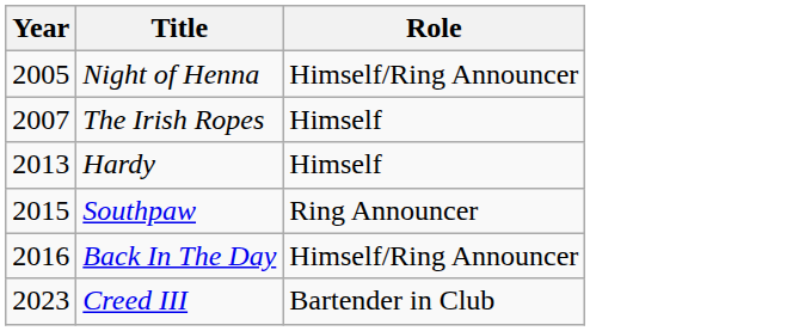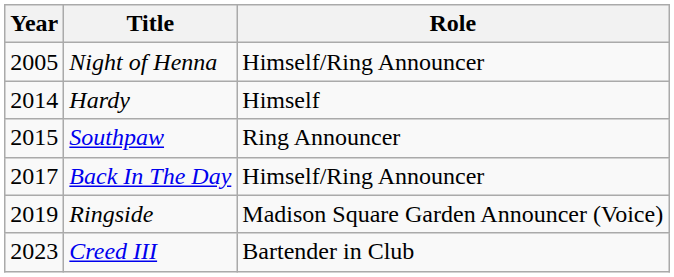 <table class="wikitable">
 <tr>
 <th>Year</th>
 <th>Title</th>
 <th>Role</th>
 </tr>
 <tr>
 <td>2005</td>
 <td><em>Night of Henna</em></td>
 <td>Himself/Ring Announcer</td>
 </tr>
 <tr>
-<td>2007</td>
-<td><em>The Irish Ropes</em></td>
-<td>Himself</td>
-</tr>
-<tr>
-<td>2013</td>
+<td>2014</td>
 <td><em>Hardy</em></td>
 <td>Himself</td>
 </tr>
 <tr>
 <td>2015</td>
 <td><em><a href='#'>Southpaw</a></em></td>
 <td>Ring Announcer</td>
 </tr>
 <tr>
-<td>2016</td>
+<td>2017</td>
 <td><em><a href='#'>Back In The Day</a></em></td>
 <td>Himself/Ring Announcer</td>
+</tr>
+<tr>
+<td>2019</td>
+<td><em>Ringside</em></td>
+<td>Madison Square Garden Announcer (Voice)</td>
 </tr>
 <tr>
 <td>2023</td>
 <td><em><a href='#'>Creed III</a></em></td>
 <td>Bartender in Club</td>
 </tr>
 </table>
